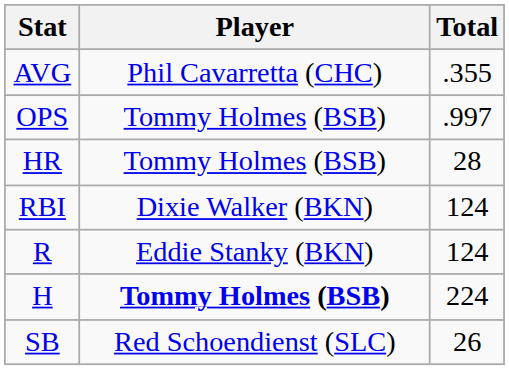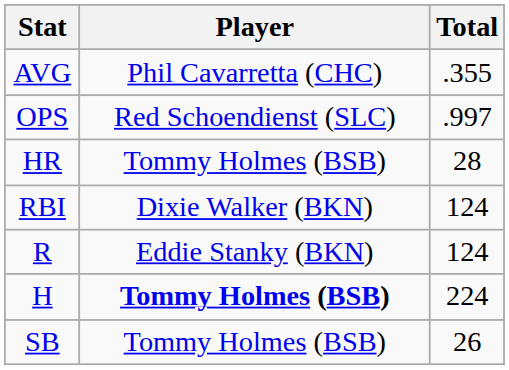 <table class="wikitable" style="text-align:center;">
 <tr>
 <th style="width:15%;">Stat</th>
 <th>Player</th>
 <th style="width:15%;">Total</th>
 </tr>
 <tr>
 <td><a href='#'>AVG</a></td>
 <td><a href='#'>Phil Cavarretta</a> (<a href='#'>CHC</a>)</td>
 <td>.355</td>
 </tr>
 <tr>
 <td><a href='#'>OPS</a></td>
-<td><a href='#'>Tommy Holmes</a> (<a href='#'>BSB</a>)</td>
+<td><a href='#'>Red Schoendienst</a> (<a href='#'>SLC</a>)</td>
 <td>.997</td>
 </tr>
 <tr>
 <td><a href='#'>HR</a></td>
 <td><a href='#'>Tommy Holmes</a> (<a href='#'>BSB</a>)</td>
 <td>28</td>
 </tr>
 <tr>
 <td><a href='#'>RBI</a></td>
 <td><a href='#'>Dixie Walker</a> (<a href='#'>BKN</a>)</td>
 <td>124</td>
 </tr>
 <tr>
 <td><a href='#'>R</a></td>
 <td><a href='#'>Eddie Stanky</a> (<a href='#'>BKN</a>)</td>
 <td>124</td>
 </tr>
 <tr>
 <td><a href='#'>H</a></td>
 <td><strong><a href='#'>Tommy Holmes</a> (<a href='#'>BSB</a>)</strong></td>
 <td>224</td>
 </tr>
 <tr>
 <td><a href='#'>SB</a></td>
-<td><a href='#'>Red Schoendienst</a> (<a href='#'>SLC</a>)</td>
+<td><a href='#'>Tommy Holmes</a> (<a href='#'>BSB</a>)</td>
 <td>26</td>
 </tr>
 </table>
